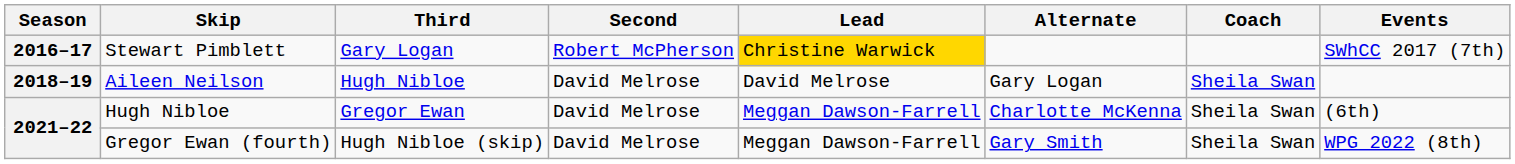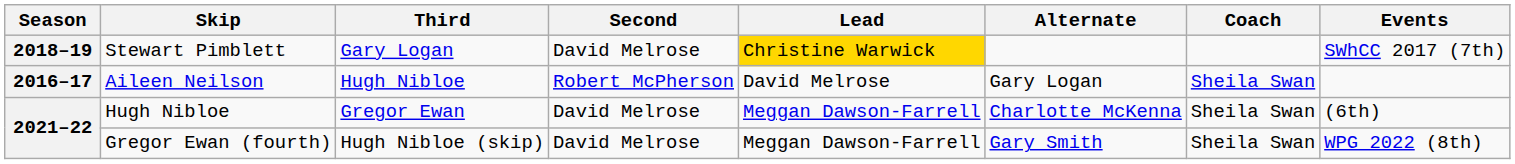 <table class="wikitable">
 <tr>
 <th scope="col" width=60>Season</th>
 <th scope="col">Skip</th>
 <th scope="col">Third</th>
 <th scope="col">Second</th>
 <th scope="col">Lead</th>
 <th scope="col">Alternate</th>
 <th scope="col">Coach</th>
 <th scope="col">Events</th>
 </tr>
 <tr>
-<th scope="row">2016–17</th>
+<th scope="row">2018–19</th>
 <td>Stewart Pimblett</td>
 <td><a href='#'>Gary Logan</a></td>
-<td><a href='#'>Robert McPherson</a></td>
+<td>David Melrose</td>
 <td style="background: gold;">Christine Warwick</td>
 <td></td>
 <td></td>
 <td><a href='#'>SWhCC</a> 2017 (7th)</td>
 </tr>
 <tr>
-<th scope="row">2018–19</th>
+<th scope="row">2016–17</th>
 <td><a href='#'>Aileen Neilson</a></td>
 <td><a href='#'>Hugh Nibloe</a></td>
-<td>David Melrose</td>
+<td><a href='#'>Robert McPherson</a></td>
 <td>David Melrose</td>
 <td>Gary Logan</td>
 <td><a href='#'>Sheila Swan</a></td>
 <td> </td>
 </tr>
 <tr>
 <th scope="row" rowspan=2>2021–22</th>
 <td>Hugh Nibloe</td>
 <td><a href='#'>Gregor Ewan</a></td>
 <td>David Melrose</td>
 <td><a href='#'>Meggan Dawson-Farrell</a></td>
 <td><a href='#'>Charlotte McKenna</a></td>
 <td>Sheila Swan</td>
 <td> (6th)</td>
 </tr>
 <tr>
 <td>Gregor Ewan (fourth)</td>
 <td>Hugh Nibloe (skip)</td>
 <td>David Melrose</td>
 <td>Meggan Dawson-Farrell</td>
 <td><a href='#'>Gary Smith</a></td>
 <td>Sheila Swan</td>
 <td><a href='#'>WPG 2022</a> (8th)</td>
 </tr>
 </table>
